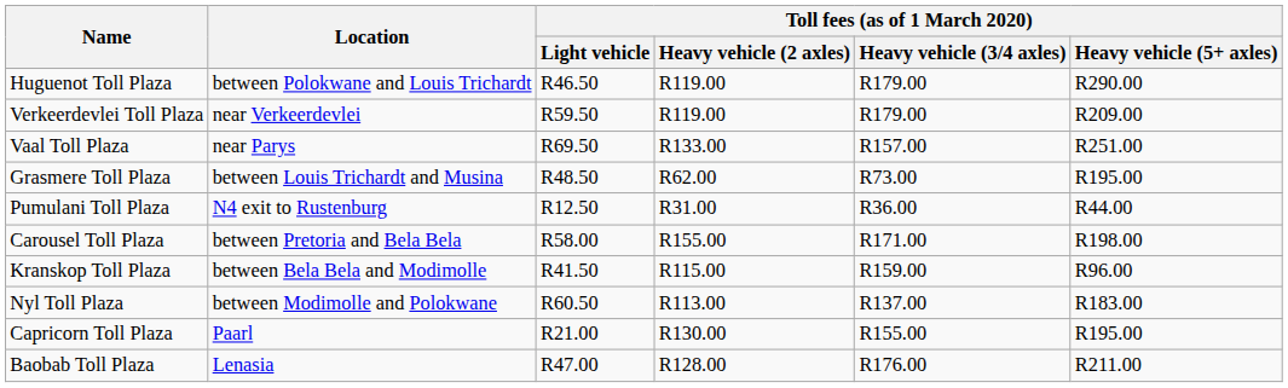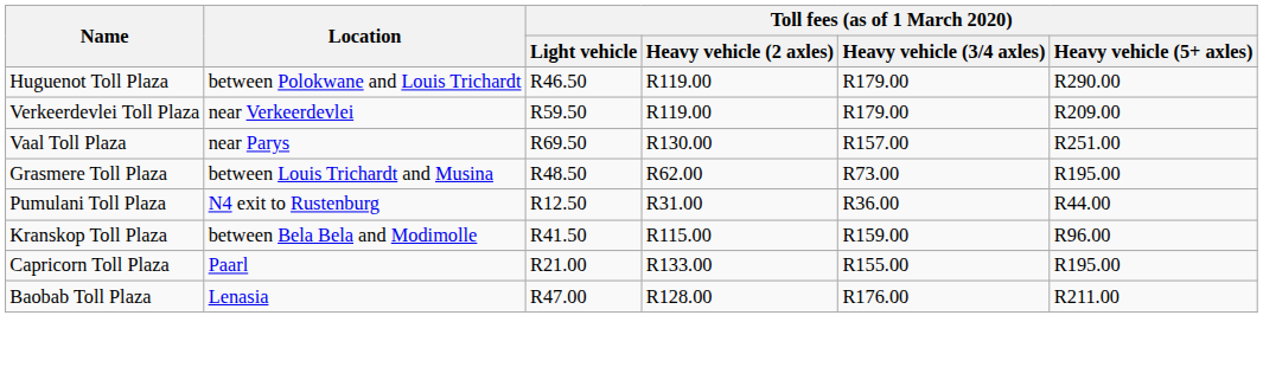 <table class="wikitable">
 <tr>
 <th rowspan="2">Name</th>
 <th rowspan="2">Location</th>
 <th colspan="4">Toll fees (as of 1 March 2020)</th>
 </tr>
 <tr>
 <th>Light vehicle</th>
 <th>Heavy vehicle (2 axles)</th>
 <th>Heavy vehicle (3/4 axles)</th>
 <th>Heavy vehicle (5+ axles)</th>
 </tr>
 <tr>
 <td>Huguenot Toll Plaza</td>
 <td>between <a href='#'>Polokwane</a> and <a href='#'>Louis Trichardt</a> <br></td>
 <td>R46.50</td>
 <td>R119.00</td>
 <td>R179.00</td>
 <td>R290.00</td>
 </tr>
 <tr>
 <td>Verkeerdevlei Toll Plaza</td>
 <td>near <a href='#'>Verkeerdevlei</a> <br></td>
 <td>R59.50</td>
 <td>R119.00</td>
 <td>R179.00</td>
 <td>R209.00</td>
 </tr>
 <tr>
 <td>Vaal Toll Plaza</td>
 <td>near <a href='#'>Parys</a> <br></td>
 <td>R69.50</td>
-<td>R133.00</td>
+<td>R130.00</td>
 <td>R157.00</td>
 <td>R251.00</td>
 </tr>
 <tr>
 <td>Grasmere Toll Plaza</td>
 <td>between <a href='#'>Louis Trichardt</a> and <a href='#'>Musina</a> <br></td>
 <td>R48.50</td>
 <td>R62.00</td>
 <td>R73.00</td>
 <td>R195.00</td>
 </tr>
 <tr>
 <td>Pumulani Toll Plaza</td>
 <td><a href='#'>N4</a> exit to <a href='#'>Rustenburg</a> <br></td>
 <td>R12.50</td>
 <td>R31.00</td>
 <td>R36.00</td>
 <td>R44.00</td>
 </tr>
 <tr>
-<td>Carousel Toll Plaza</td>
-<td>between <a href='#'>Pretoria</a> and <a href='#'>Bela Bela</a> <br></td>
-<td>R58.00</td>
-<td>R155.00</td>
-<td>R171.00</td>
-<td>R198.00</td>
-</tr>
-<tr>
 <td>Kranskop Toll Plaza</td>
 <td>between <a href='#'>Bela Bela</a> and <a href='#'>Modimolle</a> <br></td>
 <td>R41.50</td>
 <td>R115.00</td>
 <td>R159.00</td>
 <td>R96.00</td>
 </tr>
 <tr>
-<td>Nyl Toll Plaza</td>
-<td>between <a href='#'>Modimolle</a> and <a href='#'>Polokwane</a> <br></td>
-<td>R60.50</td>
-<td>R113.00</td>
-<td>R137.00</td>
-<td>R183.00</td>
-</tr>
-<tr>
 <td>Capricorn Toll Plaza</td>
 <td><a href='#'>Paarl</a> <br></td>
 <td>R21.00</td>
-<td>R130.00</td>
+<td>R133.00</td>
 <td>R155.00</td>
 <td>R195.00</td>
 </tr>
 <tr>
 <td>Baobab Toll Plaza</td>
 <td><a href='#'>Lenasia</a> <br></td>
 <td>R47.00</td>
 <td>R128.00</td>
 <td>R176.00</td>
 <td>R211.00</td>
 </tr>
 </table>
